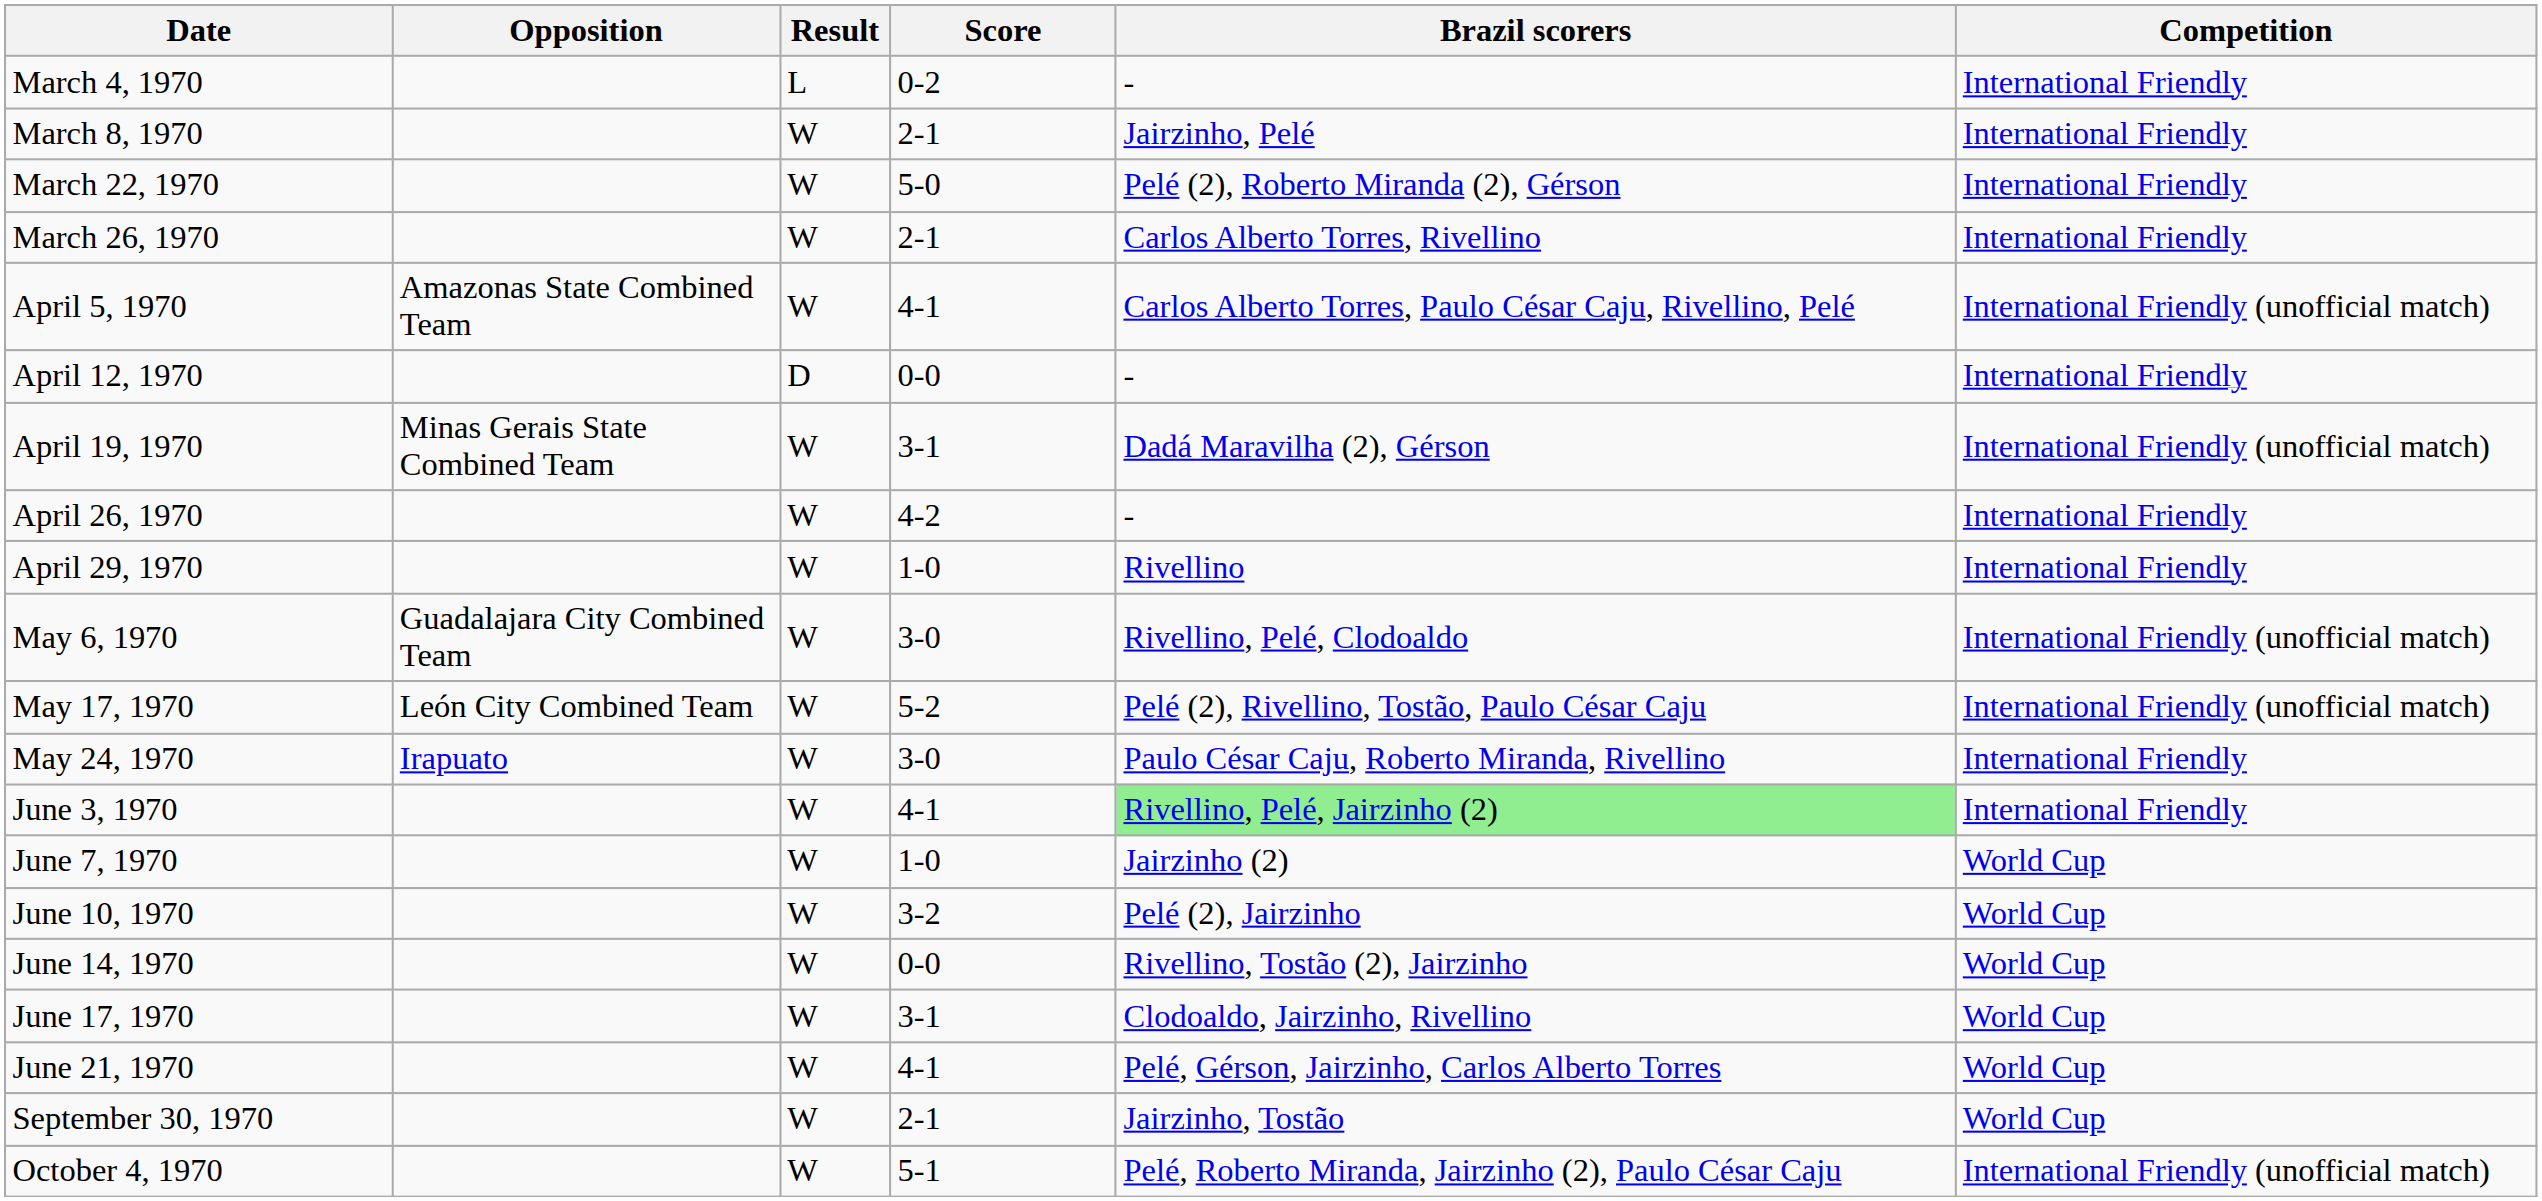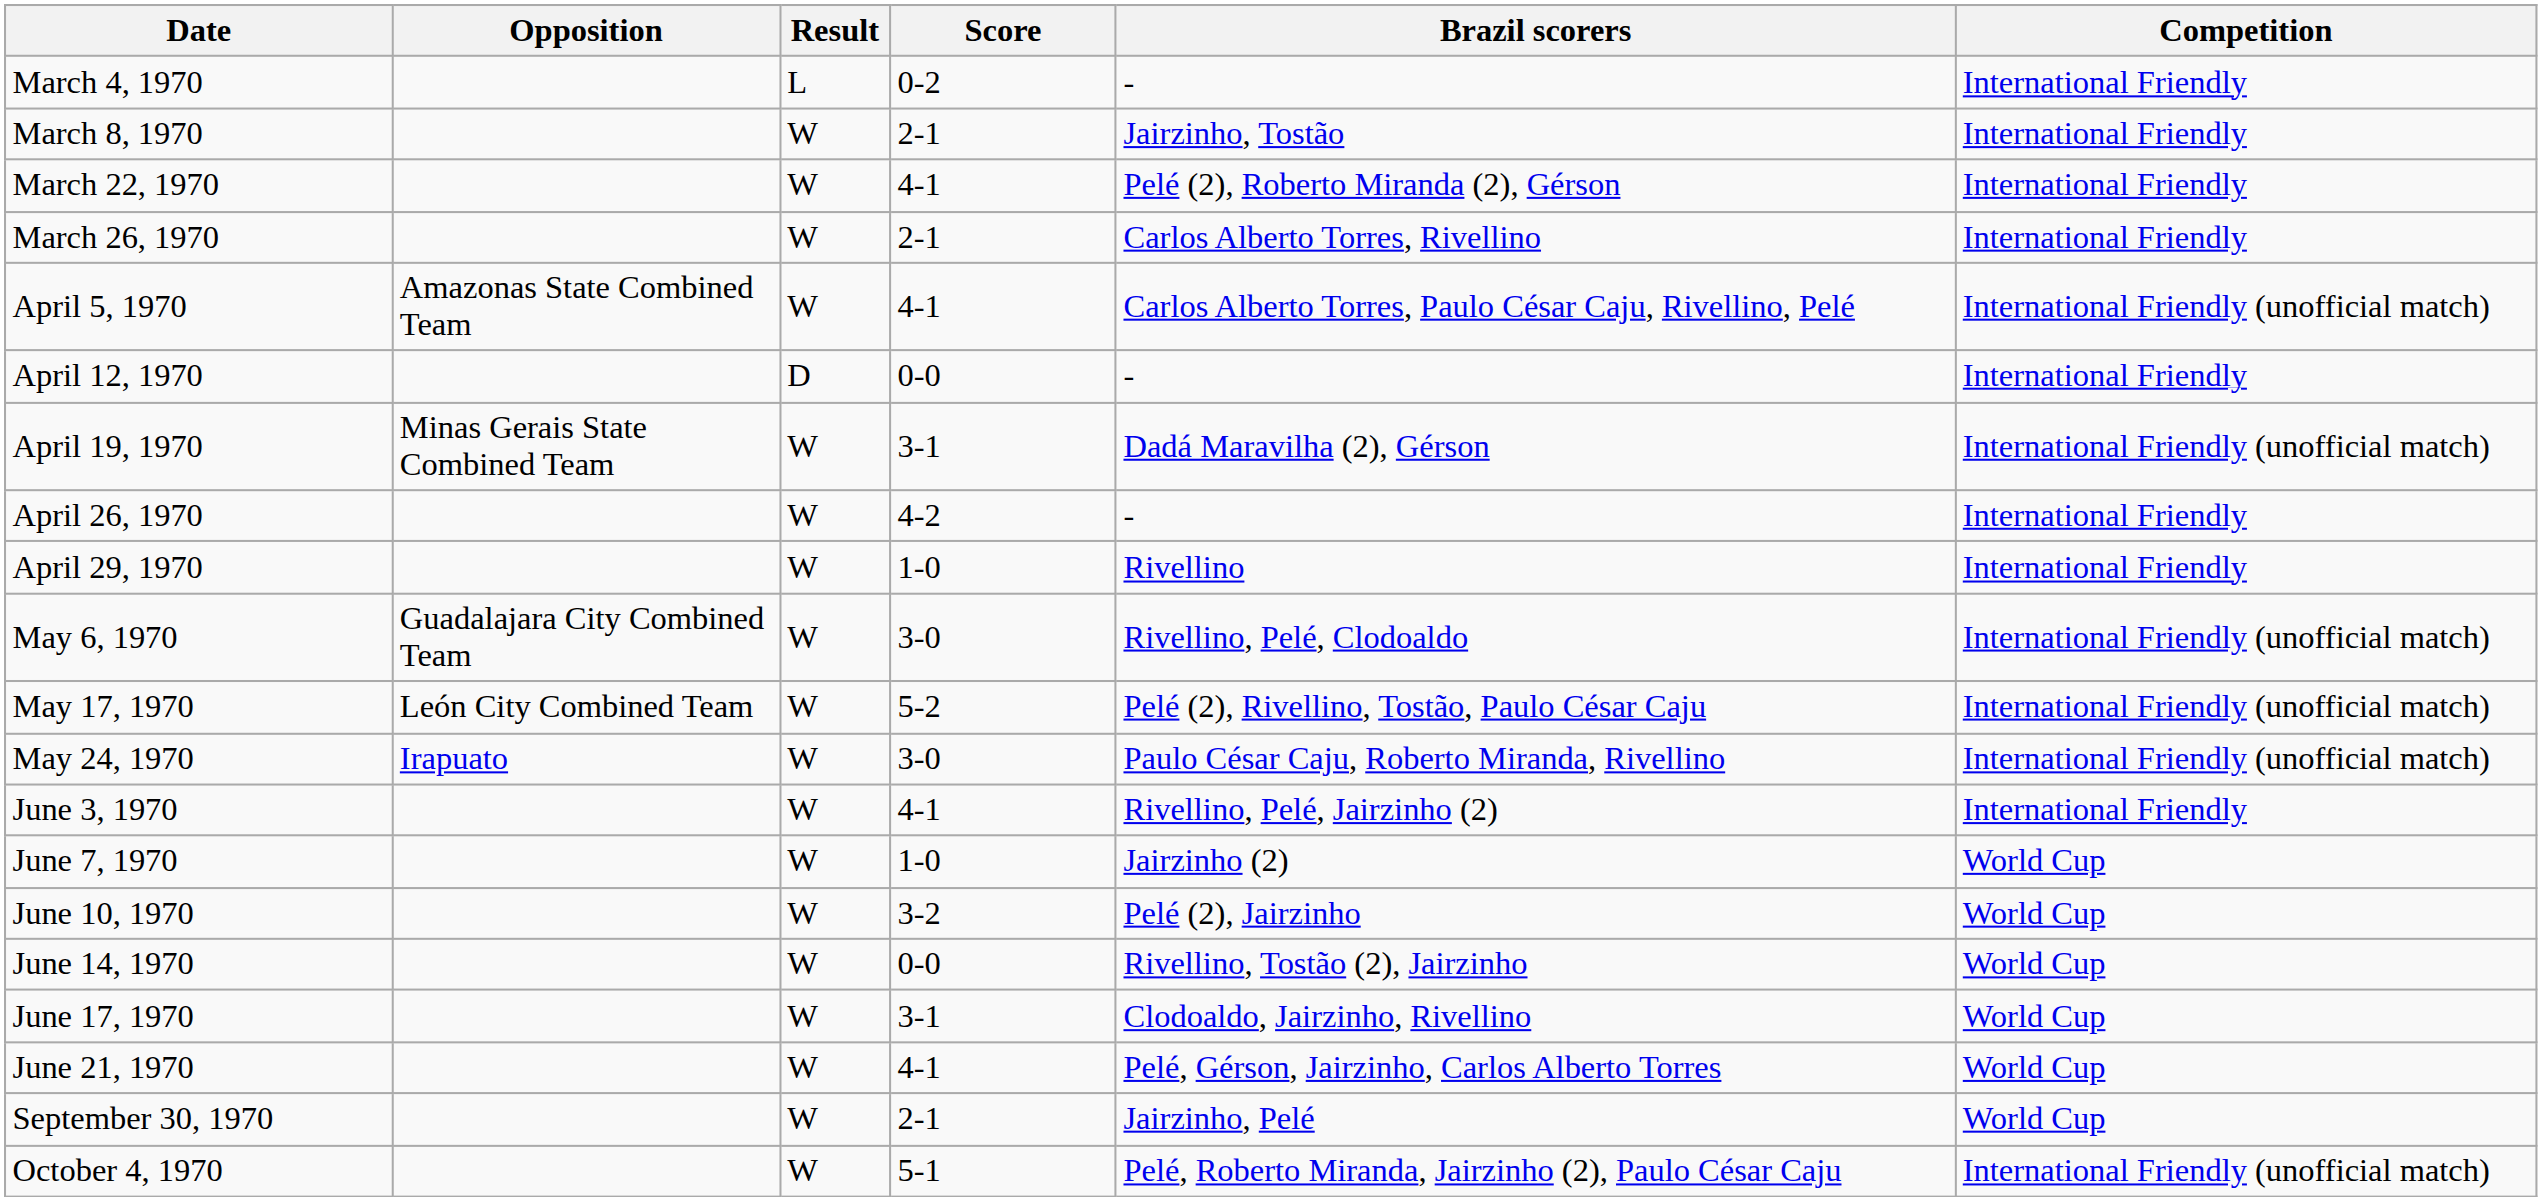 <table class="wikitable" style="text-align: left;">
 <tr>
 <th width=12%>Date</th>
 <th width=12%>Opposition</th>
 <th width=1%>Result</th>
 <th width=7%>Score</th>
 <th width=26%>Brazil scorers</th>
 <th width=18%>Competition</th>
 </tr>
 <tr>
 <td>March 4, 1970</td>
 <td></td>
 <td>L</td>
 <td>0-2</td>
 <td>-</td>
 <td><a href='#'>International Friendly</a></td>
 </tr>
 <tr>
 <td>March 8, 1970</td>
 <td></td>
 <td>W</td>
 <td>2-1</td>
-<td><a href='#'>Jairzinho</a>, <a href='#'>Pelé</a></td>
+<td><a href='#'>Jairzinho</a>, <a href='#'>Tostão</a></td>
 <td><a href='#'>International Friendly</a></td>
 </tr>
 <tr>
 <td>March 22, 1970</td>
 <td></td>
 <td>W</td>
-<td>5-0</td>
+<td>4-1</td>
 <td><a href='#'>Pelé</a> (2), <a href='#'>Roberto Miranda</a> (2), <a href='#'>Gérson</a></td>
 <td><a href='#'>International Friendly</a></td>
 </tr>
 <tr>
 <td>March 26, 1970</td>
 <td></td>
 <td>W</td>
 <td>2-1</td>
 <td><a href='#'>Carlos Alberto Torres</a>, <a href='#'>Rivellino</a></td>
 <td><a href='#'>International Friendly</a></td>
 </tr>
 <tr>
 <td>April 5, 1970</td>
 <td> Amazonas State Combined Team</td>
 <td>W</td>
 <td>4-1</td>
 <td><a href='#'>Carlos Alberto Torres</a>, <a href='#'>Paulo César Caju</a>, <a href='#'>Rivellino</a>, <a href='#'>Pelé</a></td>
 <td><a href='#'>International Friendly</a> (unofficial match)</td>
 </tr>
 <tr>
 <td>April 12, 1970</td>
 <td></td>
 <td>D</td>
 <td>0-0</td>
 <td>-</td>
 <td><a href='#'>International Friendly</a></td>
 </tr>
 <tr>
 <td>April 19, 1970</td>
 <td> Minas Gerais State Combined Team</td>
 <td>W</td>
 <td>3-1</td>
 <td><a href='#'>Dadá Maravilha</a> (2), <a href='#'>Gérson</a></td>
 <td><a href='#'>International Friendly</a> (unofficial match)</td>
 </tr>
 <tr>
 <td>April 26, 1970</td>
 <td></td>
 <td>W</td>
 <td>4-2</td>
 <td>-</td>
 <td><a href='#'>International Friendly</a></td>
 </tr>
 <tr>
 <td>April 29, 1970</td>
 <td></td>
 <td>W</td>
 <td>1-0</td>
 <td><a href='#'>Rivellino</a></td>
 <td><a href='#'>International Friendly</a></td>
 </tr>
 <tr>
 <td>May 6, 1970</td>
 <td> Guadalajara City Combined Team</td>
 <td>W</td>
 <td>3-0</td>
 <td><a href='#'>Rivellino</a>, <a href='#'>Pelé</a>, <a href='#'>Clodoaldo</a></td>
 <td><a href='#'>International Friendly</a> (unofficial match)</td>
 </tr>
 <tr>
 <td>May 17, 1970</td>
 <td>León City Combined Team</td>
 <td>W</td>
 <td>5-2</td>
 <td><a href='#'>Pelé</a> (2), <a href='#'>Rivellino</a>, <a href='#'>Tostão</a>, <a href='#'>Paulo César Caju</a></td>
 <td><a href='#'>International Friendly</a> (unofficial match)</td>
 </tr>
 <tr>
 <td>May 24, 1970</td>
 <td> <a href='#'>Irapuato</a></td>
 <td>W</td>
 <td>3-0</td>
 <td><a href='#'>Paulo César Caju</a>, <a href='#'>Roberto Miranda</a>, <a href='#'>Rivellino</a></td>
-<td><a href='#'>International Friendly</a></td>
+<td><a href='#'>International Friendly</a> (unofficial match)</td>
 </tr>
 <tr>
 <td>June 3, 1970</td>
 <td></td>
 <td>W</td>
 <td>4-1</td>
-<td style="background: lightgreen;"><a href='#'>Rivellino</a>, <a href='#'>Pelé</a>, <a href='#'>Jairzinho</a> (2)</td>
+<td><a href='#'>Rivellino</a>, <a href='#'>Pelé</a>, <a href='#'>Jairzinho</a> (2)</td>
 <td><a href='#'>International Friendly</a></td>
 </tr>
 <tr>
 <td>June 7, 1970</td>
 <td></td>
 <td>W</td>
 <td>1-0</td>
 <td><a href='#'>Jairzinho</a> (2)</td>
 <td><a href='#'>World Cup</a></td>
 </tr>
 <tr>
 <td>June 10, 1970</td>
 <td></td>
 <td>W</td>
 <td>3-2</td>
 <td><a href='#'>Pelé</a> (2), <a href='#'>Jairzinho</a></td>
 <td><a href='#'>World Cup</a></td>
 </tr>
 <tr>
 <td>June 14, 1970</td>
 <td></td>
 <td>W</td>
 <td>0-0</td>
 <td><a href='#'>Rivellino</a>, <a href='#'>Tostão</a> (2), <a href='#'>Jairzinho</a></td>
 <td><a href='#'>World Cup</a></td>
 </tr>
 <tr>
 <td>June 17, 1970</td>
 <td></td>
 <td>W</td>
 <td>3-1</td>
 <td><a href='#'>Clodoaldo</a>, <a href='#'>Jairzinho</a>, <a href='#'>Rivellino</a></td>
 <td><a href='#'>World Cup</a></td>
 </tr>
 <tr>
 <td>June 21, 1970</td>
 <td></td>
 <td>W</td>
 <td>4-1</td>
 <td><a href='#'>Pelé</a>, <a href='#'>Gérson</a>, <a href='#'>Jairzinho</a>, <a href='#'>Carlos Alberto Torres</a></td>
 <td><a href='#'>World Cup</a></td>
 </tr>
 <tr>
 <td>September 30, 1970</td>
 <td></td>
 <td>W</td>
 <td>2-1</td>
-<td><a href='#'>Jairzinho</a>, <a href='#'>Tostão</a></td>
+<td><a href='#'>Jairzinho</a>, <a href='#'>Pelé</a></td>
 <td><a href='#'>World Cup</a></td>
 </tr>
 <tr>
 <td>October 4, 1970</td>
 <td></td>
 <td>W</td>
 <td>5-1</td>
 <td><a href='#'>Pelé</a>, <a href='#'>Roberto Miranda</a>, <a href='#'>Jairzinho</a> (2), <a href='#'>Paulo César Caju</a></td>
 <td><a href='#'>International Friendly</a> (unofficial match)</td>
 </tr>
 </table>
